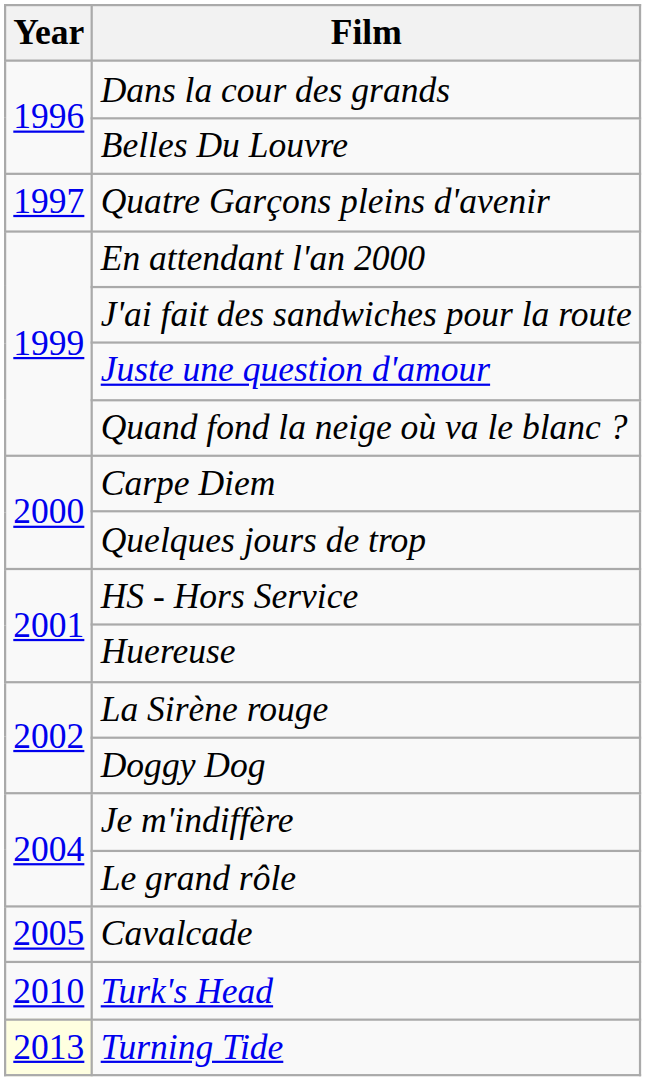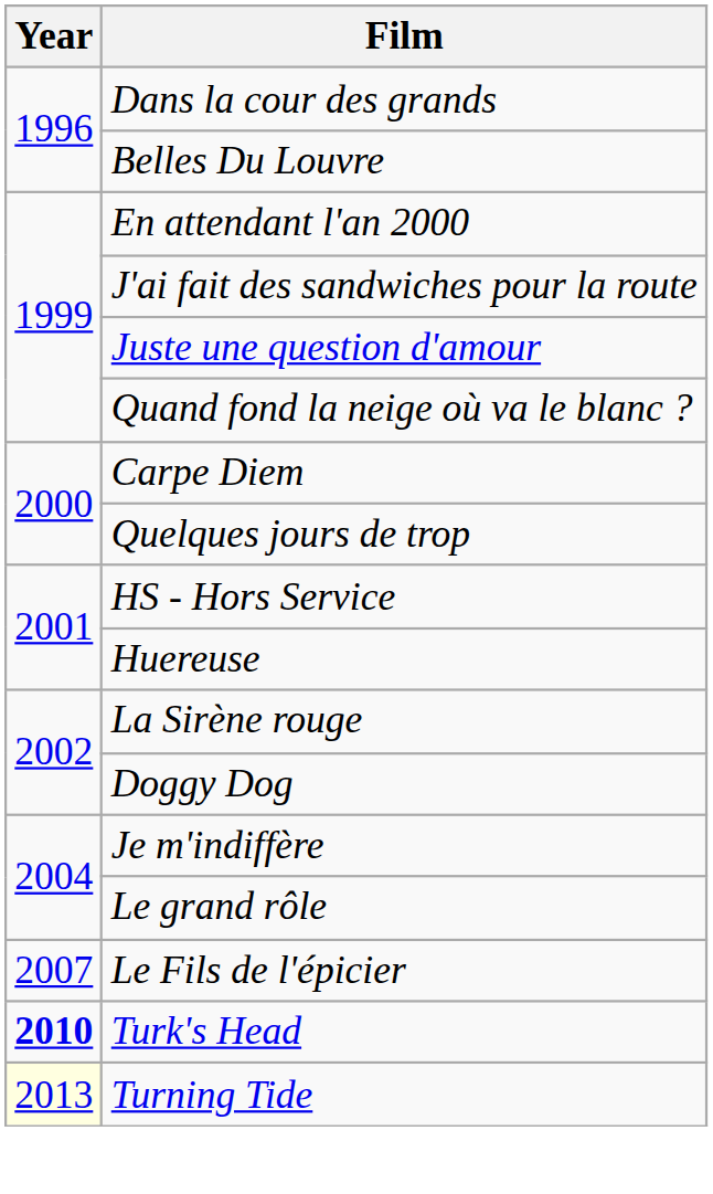 <table class=wikitable border=1>
 <tr>
 <th>Year</th>
 <th>Film</th>
 </tr>
 <tr>
 <td rowspan=2><a href='#'>1996</a></td>
 <td><em>Dans la cour des grands</em></td>
 </tr>
 <tr>
 <td><em>Belles Du Louvre</em></td>
-</tr>
-<tr>
-<td><a href='#'>1997</a></td>
-<td><em>Quatre Garçons pleins d'avenir</em></td>
 </tr>
 <tr>
 <td rowspan=4><a href='#'>1999</a></td>
 <td><em>En attendant l'an 2000</em></td>
 </tr>
 <tr>
 <td><em>J'ai fait des sandwiches pour la route</em></td>
 </tr>
 <tr>
 <td><em><a href='#'>Juste une question d'amour</a></em></td>
 </tr>
 <tr>
 <td><em>Quand fond la neige où va le blanc ?</em></td>
 </tr>
 <tr>
 <td rowspan=2><a href='#'>2000</a></td>
 <td><em>Carpe Diem</em></td>
 </tr>
 <tr>
 <td><em>Quelques jours de trop</em></td>
 </tr>
 <tr>
 <td rowspan=2><a href='#'>2001</a></td>
 <td><em>HS - Hors Service</em></td>
 </tr>
 <tr>
 <td><em>Huereuse</em></td>
 </tr>
 <tr>
 <td rowspan=2><a href='#'>2002</a></td>
 <td><em>La Sirène rouge</em></td>
 </tr>
 <tr>
 <td><em>Doggy Dog</em></td>
 </tr>
 <tr>
 <td rowspan= 2><a href='#'>2004</a></td>
 <td><em>Je m'indiffère</em></td>
 </tr>
 <tr>
 <td><em>Le grand rôle</em></td>
 </tr>
 <tr>
-<td><a href='#'>2005</a></td>
-<td><em>Cavalcade</em></td>
+<td><a href='#'>2007</a></td>
+<td><em>Le Fils de l'épicier</em></td>
 </tr>
 <tr>
-<td rowspan= 1><a href='#'>2010</a></td>
+<td rowspan= 1><strong><a href='#'>2010</a></strong></td>
 <td><em><a href='#'>Turk's Head</a></em></td>
 </tr>
 <tr>
 <td style="background: lightyellow;"><a href='#'>2013</a></td>
 <td><em><a href='#'>Turning Tide</a></em></td>
 </tr>
 </table>
